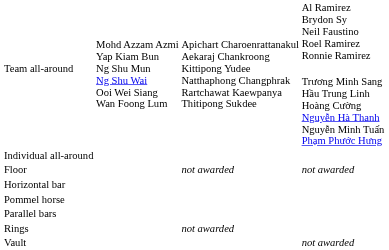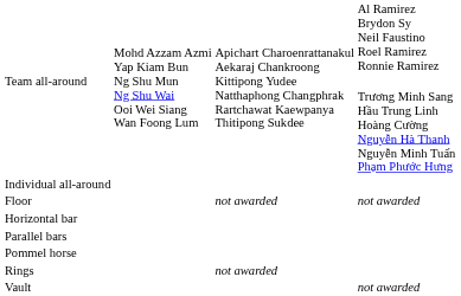 <table>
 <tr>
 <td rowspan="2">Team all-around</td>
 <td rowspan="2"> <br> Mohd Azzam Azmi <br> Yap Kiam Bun <br> Ng Shu Mun <br> <a href='#'>Ng Shu Wai</a> <br> Ooi Wei Siang <br> Wan Foong Lum</td>
 <td rowspan="2" nowrap> <br> Apichart Charoenrattanakul  <br> Aekaraj Chankroong <br> Kittipong Yudee <br> Natthaphong Changphrak <br> Rartchawat Kaewpanya <br> Thitipong Sukdee</td>
 <td>  <br> Al Ramirez <br> Brydon Sy <br> Neil Faustino <br> Roel Ramirez <br> Ronnie Ramirez</td>
 </tr>
 <tr>
 <td> <br> Trương Minh Sang <br> Hầu Trung Linh <br> Hoàng Cường <br> <a href='#'>Nguyễn Hà Thanh</a> <br> Nguyễn Minh Tuấn <br> <a href='#'>Phạm Phước Hưng</a></td>
 </tr>
 <tr>
 <td>Individual all-around</td>
 <td></td>
 <td></td>
 <td></td>
 </tr>
 <tr>
 <td rowspan="3">Floor</td>
 <td></td>
 <td rowspan="3"><em>not awarded</em></td>
 <td rowspan="3"><em>not awarded</em></td>
 </tr>
 <tr>
 <td></td>
 </tr>
 <tr>
 <td nowrap></td>
 </tr>
 <tr>
 <td>Horizontal bar</td>
 <td></td>
 <td></td>
 <td></td>
 </tr>
 <tr>
-<td>Pommel horse</td>
+<td>Parallel bars</td>
 <td></td>
 <td></td>
 <td></td>
 </tr>
 <tr>
-<td>Parallel bars</td>
+<td>Pommel horse</td>
 <td></td>
 <td></td>
 <td></td>
 </tr>
 <tr>
 <td rowspan="2">Rings</td>
 <td></td>
 <td rowspan="2"><em>not awarded</em></td>
 <td rowspan="2" nowrap></td>
 </tr>
 <tr>
 <td></td>
 </tr>
 <tr>
 <td rowspan="2">Vault</td>
 <td rowspan="2"></td>
 <td></td>
 <td rowspan="2"><em>not awarded</em></td>
 </tr>
 <tr>
 <td></td>
 </tr>
 </table>
